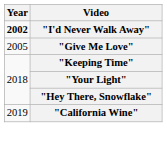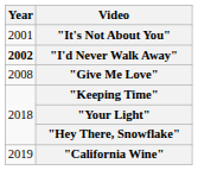 <table class="wikitable plainrowheaders">
 <tr>
 <th>Year</th>
 <th style="width:12em;">Video</th>
 </tr>
 <tr>
+<td>2001</td>
+<th scope="row">"It's Not About You"</th>
+</tr>
+<tr>
 <td><strong>2002</strong></td>
 <th scope="row">"I'd Never Walk Away"</th>
 </tr>
 <tr>
-<td>2005</td>
+<td>2008</td>
 <th scope="row">"Give Me Love"</th>
 </tr>
 <tr>
 <td rowspan="3">2018</td>
 <th scope="row">"Keeping Time"</th>
 </tr>
 <tr>
 <th scope="row">"Your Light"</th>
 </tr>
 <tr>
 <th scope="row">"Hey There, Snowflake"</th>
 </tr>
 <tr>
 <td>2019</td>
 <th scope="row">"California Wine"</th>
 </tr>
 </table>
